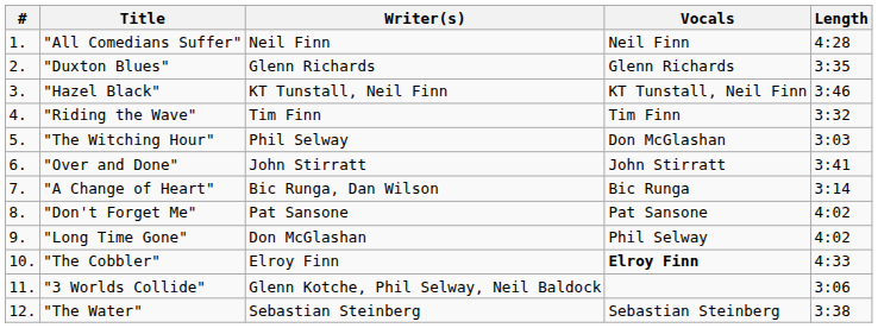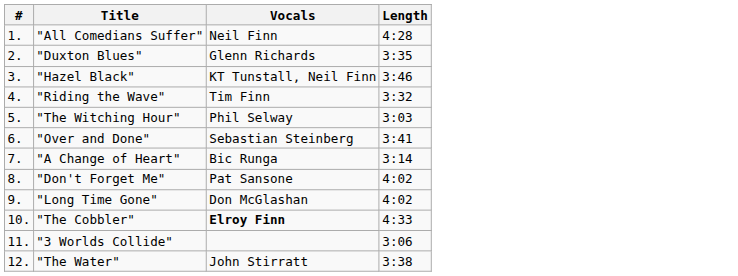 <table class="wikitable">
 <tr>
 <th>#</th>
 <th>Title</th>
-<th>Writer(s)</th>
 <th>Vocals</th>
 <th>Length</th>
 </tr>
 <tr>
 <td>1.</td>
 <td>"All Comedians Suffer"</td>
 <td>Neil Finn</td>
-<td>Neil Finn</td>
 <td>4:28</td>
 </tr>
 <tr>
 <td>2.</td>
 <td>"Duxton Blues"</td>
-<td>Glenn Richards</td>
 <td>Glenn Richards</td>
 <td>3:35</td>
 </tr>
 <tr>
 <td>3.</td>
 <td>"Hazel Black"</td>
 <td>KT Tunstall, Neil Finn</td>
-<td>KT Tunstall, Neil Finn</td>
 <td>3:46</td>
 </tr>
 <tr>
 <td>4.</td>
 <td>"Riding the Wave"</td>
-<td>Tim Finn</td>
 <td>Tim Finn</td>
 <td>3:32</td>
 </tr>
 <tr>
 <td>5.</td>
 <td>"The Witching Hour"</td>
 <td>Phil Selway</td>
-<td>Don McGlashan</td>
 <td>3:03</td>
 </tr>
 <tr>
 <td>6.</td>
 <td>"Over and Done"</td>
-<td>John Stirratt</td>
-<td>John Stirratt</td>
+<td>Sebastian Steinberg</td>
 <td>3:41</td>
 </tr>
 <tr>
 <td>7.</td>
 <td>"A Change of Heart"</td>
-<td>Bic Runga, Dan Wilson</td>
 <td>Bic Runga</td>
 <td>3:14</td>
 </tr>
 <tr>
 <td>8.</td>
 <td>"Don't Forget Me"</td>
 <td>Pat Sansone</td>
-<td>Pat Sansone</td>
 <td>4:02</td>
 </tr>
 <tr>
 <td>9.</td>
 <td>"Long Time Gone"</td>
 <td>Don McGlashan</td>
-<td>Phil Selway</td>
 <td>4:02</td>
 </tr>
 <tr>
 <td>10.</td>
 <td>"The Cobbler"</td>
-<td>Elroy Finn</td>
 <td><strong>Elroy Finn</strong></td>
 <td>4:33</td>
 </tr>
 <tr>
 <td>11.</td>
 <td>"3 Worlds Collide"</td>
-<td>Glenn Kotche, Phil Selway, Neil Baldock</td>
 <td></td>
 <td>3:06</td>
 </tr>
 <tr>
 <td>12.</td>
 <td>"The Water"</td>
-<td>Sebastian Steinberg</td>
-<td>Sebastian Steinberg</td>
+<td>John Stirratt</td>
 <td>3:38</td>
 </tr>
 </table>
